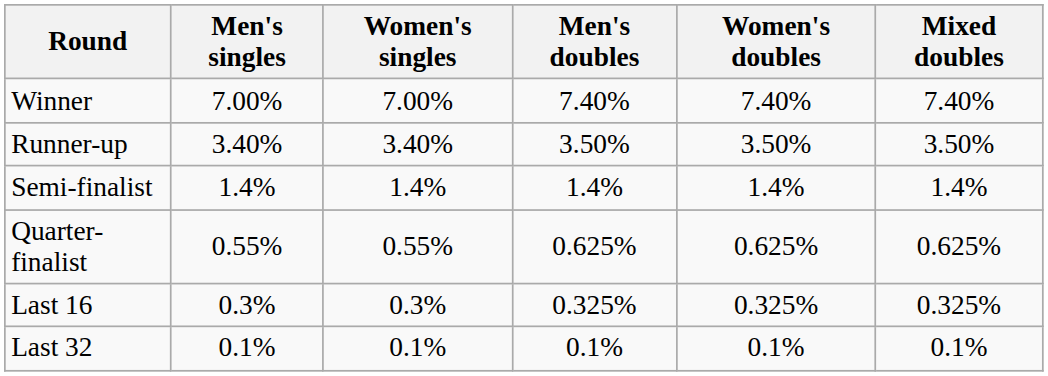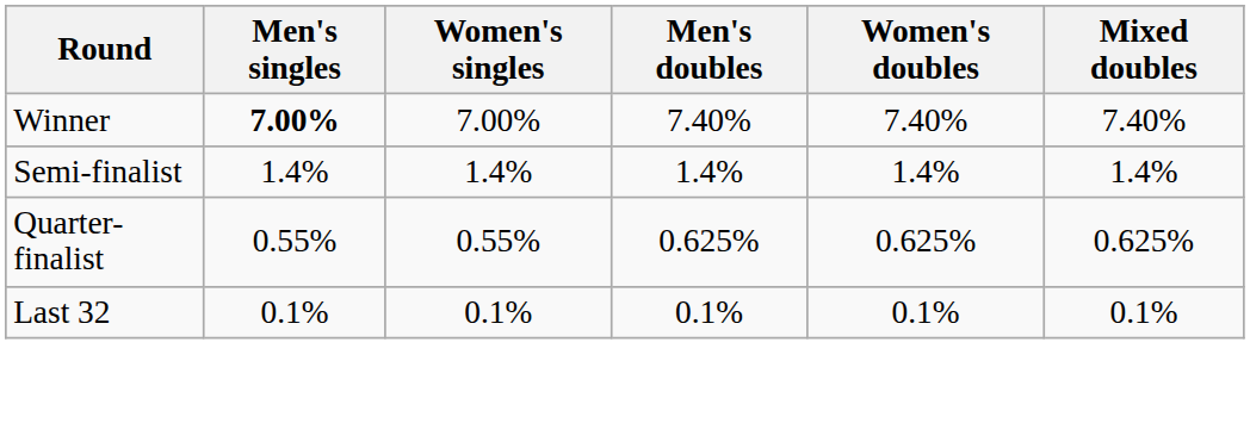 <table class=wikitable style="text-align:center;">
 <tr>
 <th>Round</th>
 <th>Men's singles</th>
 <th>Women's singles</th>
 <th>Men's doubles</th>
 <th>Women's doubles</th>
 <th>Mixed doubles</th>
 </tr>
 <tr>
 <td style="text-align:left">Winner</td>
-<td>7.00%</td>
+<td><strong>7.00%</strong></td>
 <td>7.00%</td>
 <td>7.40%</td>
 <td>7.40%</td>
 <td>7.40%</td>
-</tr>
-<tr>
-<td style="text-align:left">Runner-up</td>
-<td>3.40%</td>
-<td>3.40%</td>
-<td>3.50%</td>
-<td>3.50%</td>
-<td>3.50%</td>
 </tr>
 <tr>
 <td style="text-align:left">Semi-finalist</td>
 <td>1.4%</td>
 <td>1.4%</td>
 <td>1.4%</td>
 <td>1.4%</td>
 <td>1.4%</td>
 </tr>
 <tr>
 <td style="text-align:left">Quarter-finalist</td>
 <td>0.55%</td>
 <td>0.55%</td>
 <td>0.625%</td>
 <td>0.625%</td>
 <td>0.625%</td>
 </tr>
 <tr>
-<td style="text-align:left">Last 16</td>
-<td>0.3%</td>
-<td>0.3%</td>
-<td>0.325%</td>
-<td>0.325%</td>
-<td>0.325%</td>
-</tr>
-<tr>
 <td style="text-align:left">Last 32</td>
 <td>0.1%</td>
 <td>0.1%</td>
 <td>0.1%</td>
 <td>0.1%</td>
 <td>0.1%</td>
 </tr>
 </table>
